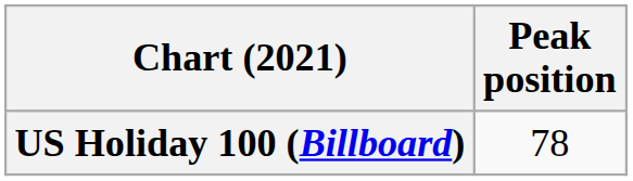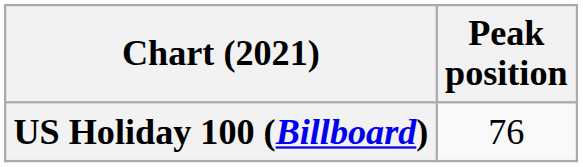 <table class="wikitable plainrowheaders">
 <tr>
 <th scope="col">Chart (2021)</th>
 <th scope="col">Peak<br>position</th>
 </tr>
 <tr>
 <th scope="row">US Holiday 100 (<a href='#'><em>Billboard</em></a>)</th>
-<td style="text-align:center;">78</td>
+<td style="text-align:center;">76</td>
 </tr>
 </table>
